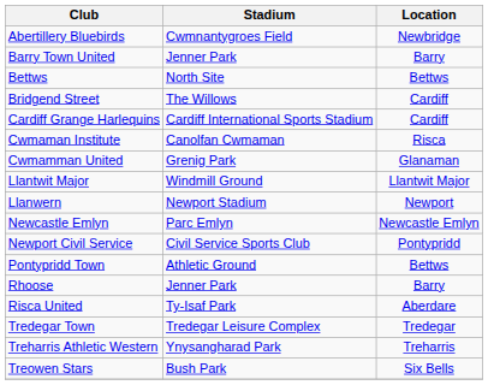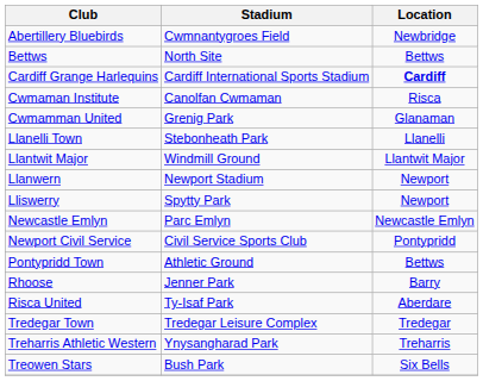 <table class="wikitable sortable">
 <tr>
 <th>Club</th>
 <th>Stadium</th>
 <th>Location</th>
 </tr>
 <tr>
 <td><a href='#'>Abertillery Bluebirds</a></td>
 <td><a href='#'>Cwmnantygroes Field</a></td>
 <td style="text-align:center;"><a href='#'>Newbridge</a></td>
 </tr>
 <tr>
-<td><a href='#'>Barry Town United</a></td>
-<td><a href='#'>Jenner Park</a></td>
-<td style="text-align:center;"><a href='#'>Barry</a></td>
-</tr>
-<tr>
 <td><a href='#'>Bettws</a></td>
 <td><a href='#'>North Site</a></td>
 <td style="text-align:center;"><a href='#'>Bettws</a></td>
 </tr>
 <tr>
-<td><a href='#'>Bridgend Street</a></td>
-<td><a href='#'>The Willows</a></td>
-<td style="text-align:center;"><a href='#'>Cardiff</a></td>
-</tr>
-<tr>
 <td><a href='#'>Cardiff Grange Harlequins</a></td>
 <td><a href='#'>Cardiff International Sports Stadium</a></td>
-<td style="text-align:center;"><a href='#'>Cardiff</a></td>
+<td style="text-align:center;"><strong><a href='#'>Cardiff</a></strong></td>
 </tr>
 <tr>
 <td><a href='#'>Cwmaman Institute</a></td>
 <td><a href='#'>Canolfan Cwmaman</a></td>
 <td style="text-align:center;"><a href='#'>Risca</a></td>
 </tr>
 <tr>
 <td><a href='#'>Cwmamman United</a></td>
 <td><a href='#'>Grenig Park</a></td>
 <td style="text-align:center;"><a href='#'>Glanaman</a></td>
 </tr>
 <tr>
+<td><a href='#'>Llanelli Town</a></td>
+<td><a href='#'>Stebonheath Park</a></td>
+<td style="text-align:center;"><a href='#'>Llanelli</a></td>
+</tr>
+<tr>
 <td><a href='#'>Llantwit Major</a></td>
 <td><a href='#'>Windmill Ground</a></td>
 <td style="text-align:center;"><a href='#'>Llantwit Major</a></td>
 </tr>
 <tr>
 <td><a href='#'>Llanwern</a></td>
 <td><a href='#'>Newport Stadium</a></td>
+<td style="text-align:center;"><a href='#'>Newport</a></td>
+</tr>
+<tr>
+<td><a href='#'>Lliswerry</a></td>
+<td><a href='#'>Spytty Park</a></td>
 <td style="text-align:center;"><a href='#'>Newport</a></td>
 </tr>
 <tr>
 <td><a href='#'>Newcastle Emlyn</a></td>
 <td><a href='#'>Parc Emlyn</a></td>
 <td style="text-align:center;"><a href='#'>Newcastle Emlyn</a></td>
 </tr>
 <tr>
 <td><a href='#'>Newport Civil Service</a></td>
 <td><a href='#'>Civil Service Sports Club</a></td>
 <td style="text-align:center;"><a href='#'>Pontypridd</a></td>
 </tr>
 <tr>
 <td><a href='#'>Pontypridd Town</a></td>
 <td><a href='#'>Athletic Ground</a></td>
 <td style="text-align:center;"><a href='#'>Bettws</a></td>
 </tr>
 <tr>
 <td><a href='#'>Rhoose</a></td>
 <td><a href='#'>Jenner Park</a></td>
 <td style="text-align:center;"><a href='#'>Barry</a></td>
 </tr>
 <tr>
 <td><a href='#'>Risca United</a></td>
 <td><a href='#'>Ty-Isaf Park</a></td>
 <td style="text-align:center;"><a href='#'>Aberdare</a></td>
 </tr>
 <tr>
 <td><a href='#'>Tredegar Town</a></td>
 <td><a href='#'>Tredegar Leisure Complex</a></td>
 <td style="text-align:center;"><a href='#'>Tredegar</a></td>
 </tr>
 <tr>
 <td><a href='#'>Treharris Athletic Western</a></td>
 <td><a href='#'>Ynysangharad Park</a></td>
 <td style="text-align:center;"><a href='#'>Treharris</a></td>
 </tr>
 <tr>
 <td><a href='#'>Treowen Stars</a></td>
 <td><a href='#'>Bush Park</a></td>
 <td style="text-align:center;"><a href='#'>Six Bells</a></td>
 </tr>
 <tr>
 </tr>
 </table>
